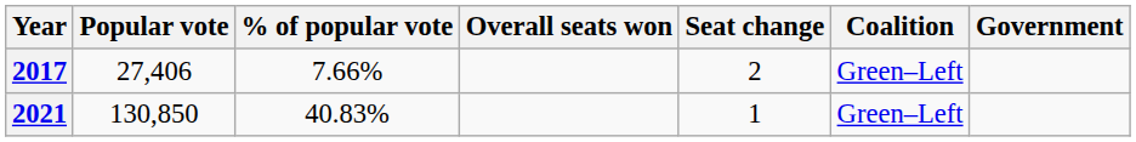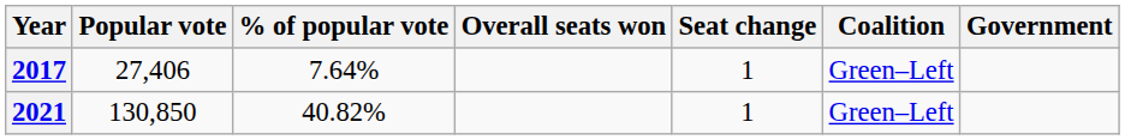 <table class="wikitable" style="text-align:center">
 <tr>
 <th>Year</th>
 <th>Popular vote<br></th>
 <th>% of popular vote</th>
 <th>Overall seats won</th>
 <th>Seat change</th>
 <th>Coalition</th>
 <th>Government</th>
 </tr>
 <tr>
 <th><a href='#'>2017</a></th>
 <td>27,406</td>
-<td>7.66%</td>
+<td>7.64%</td>
 <td></td>
-<td> 2</td>
+<td> 1</td>
 <td><a href='#'>Green–Left</a></td>
 <td></td>
 </tr>
 <tr>
 <th><a href='#'>2021</a></th>
 <td>130,850</td>
-<td>40.83%</td>
+<td>40.82%</td>
 <td></td>
 <td> 1</td>
 <td><a href='#'>Green–Left</a></td>
 <td></td>
 </tr>
 </table>
